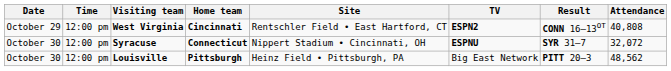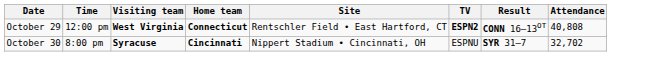 <table class="wikitable" style="font-size:95%;">
 <tr>
 <th>Date</th>
 <th>Time</th>
 <th>Visiting team</th>
 <th>Home team</th>
 <th>Site</th>
 <th>TV</th>
 <th>Result</th>
 <th>Attendance</th>
 </tr>
 <tr bgcolor=>
 <td>October 29</td>
 <td>12:00 pm</td>
 <td><strong>West Virginia</strong></td>
-<td><strong>Cincinnati</strong></td>
+<td><strong>Connecticut</strong></td>
 <td>Rentschler Field • East Hartford, CT</td>
 <td><strong>ESPN2</strong></td>
 <td><strong>CONN</strong> 16–13<sup>OT</sup></td>
 <td>40,808</td>
 </tr>
 <tr bgcolor=>
 <td>October 30</td>
-<td>12:00 pm</td>
+<td>8:00 pm</td>
 <td><strong>Syracuse</strong></td>
-<td><strong>Connecticut</strong></td>
+<td><strong>Cincinnati</strong></td>
 <td>Nippert Stadium • Cincinnati, OH</td>
-<td><strong>ESPNU</strong></td>
+<td>ESPNU</td>
 <td><strong>SYR</strong> 31–7</td>
-<td>32,072</td>
-</tr>
-<tr bgcolor=>
-<td>October 30</td>
-<td>12:00 pm</td>
-<td><strong>Louisville</strong></td>
-<td><strong>Pittsburgh</strong></td>
-<td>Heinz Field • Pittsburgh, PA</td>
-<td>Big East Network</td>
-<td><strong>PITT</strong> 20–3</td>
-<td>48,562</td>
+<td>32,702</td>
 </tr>
 </table>
